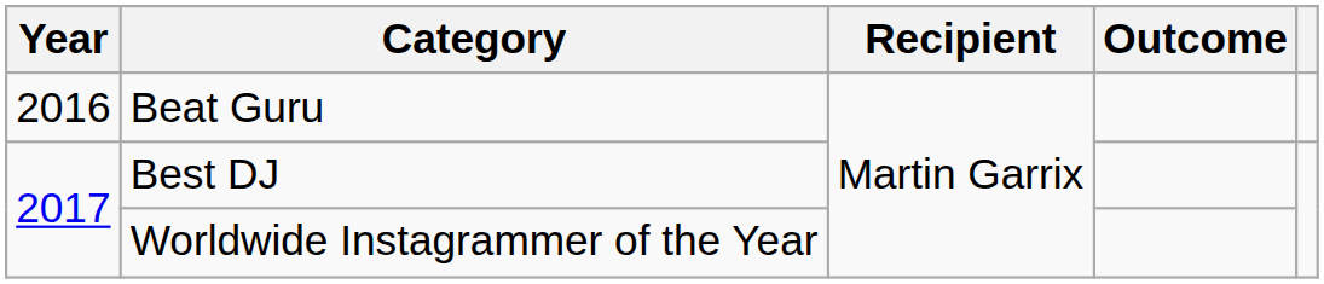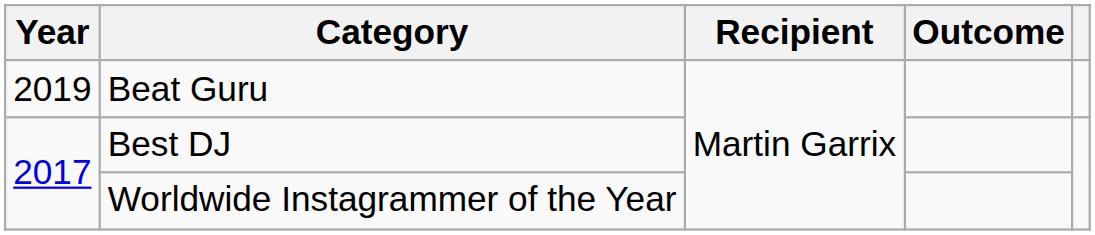 <table class="wikitable plainrowheaders sortable">
 <tr>
 <th scope="col">Year</th>
 <th scope="col">Category</th>
 <th scope="col">Recipient</th>
 <th scope="col">Outcome</th>
 <th scope="col" class="unsortable"></th>
 </tr>
 <tr>
-<td>2016</td>
+<td>2019</td>
 <td>Beat Guru</td>
 <td rowspan="3">Martin Garrix</td>
 <td></td>
 <td style="text-align:center;"></td>
 </tr>
 <tr>
 <td rowspan="2"><a href='#'>2017</a></td>
 <td>Best DJ</td>
 <td></td>
 <td rowspan="2" align="center"></td>
 </tr>
 <tr>
 <td>Worldwide Instagrammer of the Year</td>
 <td></td>
 </tr>
 </table>
